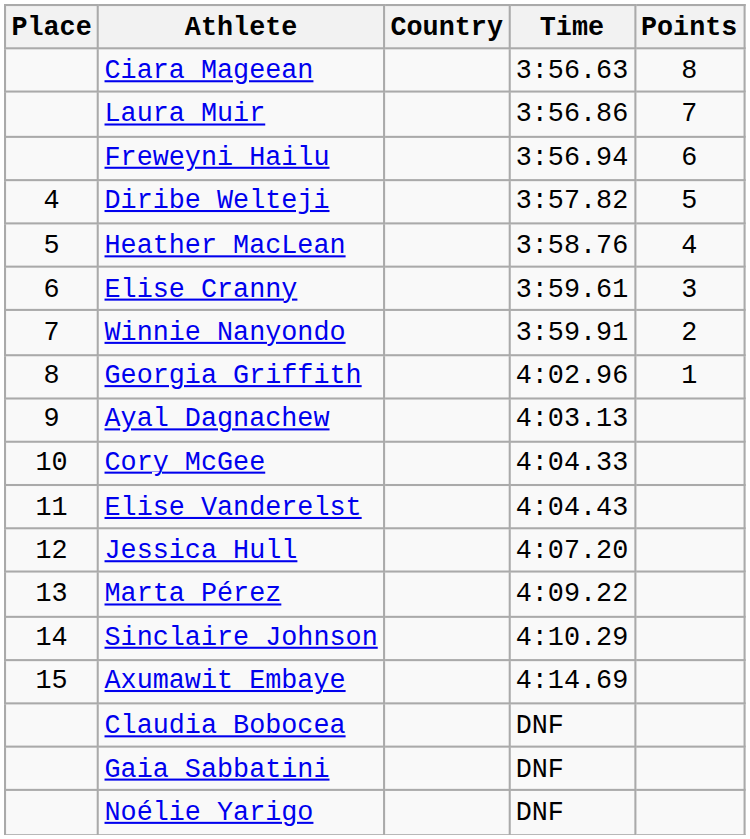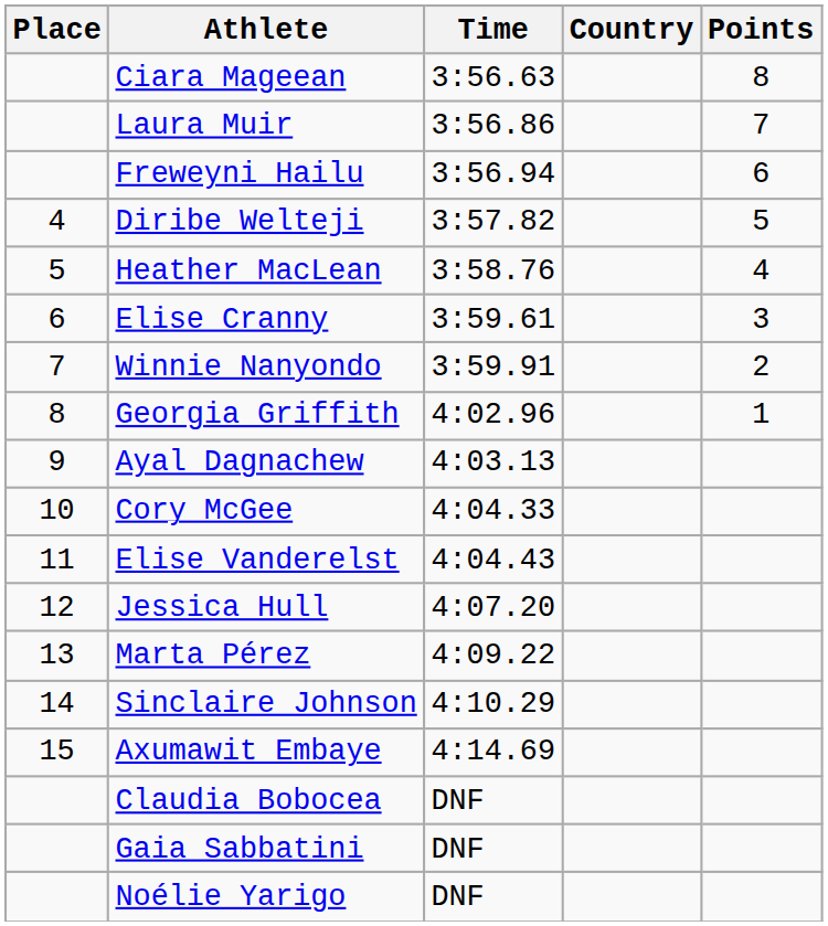 <table class="wikitable">
 <tr>
 <th>Place</th>
 <th>Athlete</th>
+<th>Time</th>
 <th>Country</th>
-<th>Time</th>
 <th>Points</th>
 </tr>
 <tr>
 <td align=center></td>
 <td><a href='#'>Ciara Mageean</a></td>
+<td>3:56.63</td>
 <td></td>
-<td>3:56.63</td>
 <td align=center>8</td>
 </tr>
 <tr>
 <td align=center></td>
 <td><a href='#'>Laura Muir</a></td>
+<td>3:56.86</td>
 <td></td>
-<td>3:56.86</td>
 <td align=center>7</td>
 </tr>
 <tr>
 <td align=center></td>
 <td><a href='#'>Freweyni Hailu</a></td>
+<td>3:56.94</td>
 <td></td>
-<td>3:56.94</td>
 <td align=center>6</td>
 </tr>
 <tr>
 <td align=center>4</td>
 <td><a href='#'>Diribe Welteji</a></td>
+<td>3:57.82</td>
 <td></td>
-<td>3:57.82</td>
 <td align=center>5</td>
 </tr>
 <tr>
 <td align=center>5</td>
 <td><a href='#'>Heather MacLean</a></td>
+<td>3:58.76</td>
 <td></td>
-<td>3:58.76</td>
 <td align=center>4</td>
 </tr>
 <tr>
 <td align=center>6</td>
 <td><a href='#'>Elise Cranny</a></td>
+<td>3:59.61</td>
 <td></td>
-<td>3:59.61</td>
 <td align=center>3</td>
 </tr>
 <tr>
 <td align=center>7</td>
 <td><a href='#'>Winnie Nanyondo</a></td>
+<td>3:59.91</td>
 <td></td>
-<td>3:59.91</td>
 <td align=center>2</td>
 </tr>
 <tr>
 <td align=center>8</td>
 <td><a href='#'>Georgia Griffith</a></td>
+<td>4:02.96</td>
 <td></td>
-<td>4:02.96</td>
 <td align=center>1</td>
 </tr>
 <tr>
 <td align=center>9</td>
 <td><a href='#'>Ayal Dagnachew</a></td>
+<td>4:03.13</td>
 <td></td>
-<td>4:03.13</td>
 <td align=center></td>
 </tr>
 <tr>
 <td align=center>10</td>
 <td><a href='#'>Cory McGee</a></td>
+<td>4:04.33</td>
 <td></td>
-<td>4:04.33</td>
 <td align=center></td>
 </tr>
 <tr>
 <td align=center>11</td>
 <td><a href='#'>Elise Vanderelst</a></td>
+<td>4:04.43</td>
 <td></td>
-<td>4:04.43</td>
 <td align=center></td>
 </tr>
 <tr>
 <td align=center>12</td>
 <td><a href='#'>Jessica Hull</a></td>
+<td>4:07.20</td>
 <td></td>
-<td>4:07.20</td>
 <td align=center></td>
 </tr>
 <tr>
 <td align=center>13</td>
 <td><a href='#'>Marta Pérez</a></td>
+<td>4:09.22</td>
 <td></td>
-<td>4:09.22</td>
 <td align=center></td>
 </tr>
 <tr>
 <td align=center>14</td>
 <td><a href='#'>Sinclaire Johnson</a></td>
+<td>4:10.29</td>
 <td></td>
-<td>4:10.29</td>
 <td align=center></td>
 </tr>
 <tr>
 <td align=center>15</td>
 <td><a href='#'>Axumawit Embaye</a></td>
+<td>4:14.69</td>
 <td></td>
-<td>4:14.69</td>
 <td align=center></td>
 </tr>
 <tr>
 <td align=center></td>
 <td><a href='#'>Claudia Bobocea</a></td>
+<td>DNF</td>
 <td></td>
-<td>DNF</td>
 <td align=center></td>
 </tr>
 <tr>
 <td align=center></td>
 <td><a href='#'>Gaia Sabbatini</a></td>
+<td>DNF</td>
 <td></td>
-<td>DNF</td>
 <td align=center></td>
 </tr>
 <tr>
 <td align=center></td>
 <td><a href='#'>Noélie Yarigo</a></td>
+<td>DNF</td>
 <td></td>
-<td>DNF</td>
 <td align=center></td>
 </tr>
 </table>
